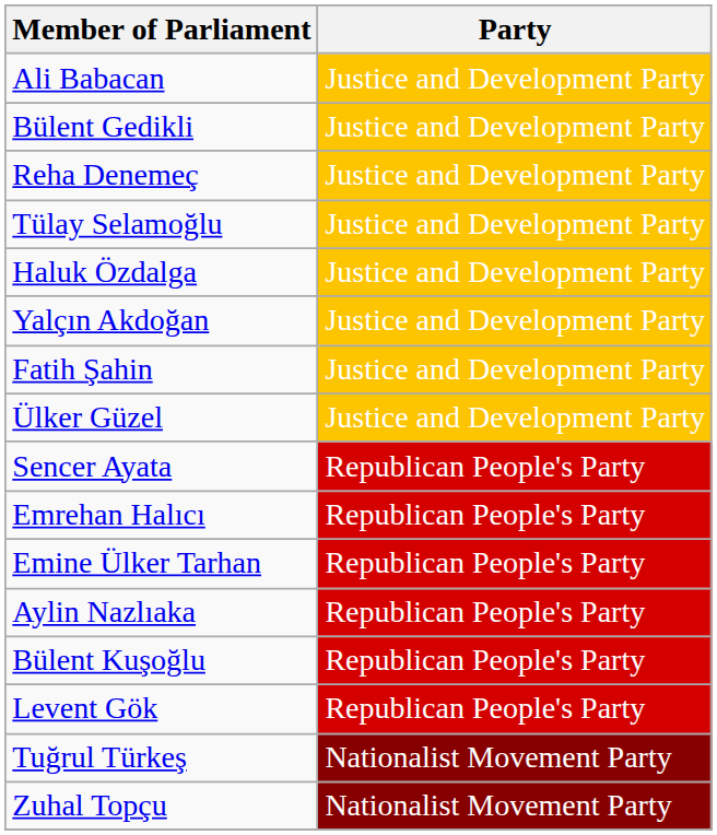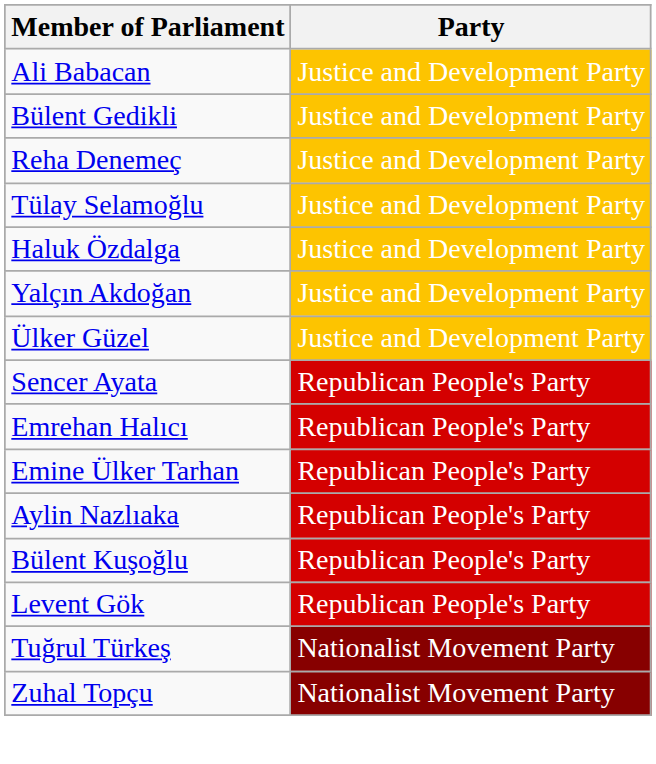 <table class="wikitable">
 <tr>
 <th>Member of Parliament</th>
 <th>Party</th>
 </tr>
 <tr>
 <td><a href='#'>Ali Babacan</a></td>
 <td style="background:#FDC400; color:white">Justice and Development Party</td>
 </tr>
 <tr>
 <td><a href='#'>Bülent Gedikli</a></td>
 <td style="background:#FDC400; color:white">Justice and Development Party</td>
 </tr>
 <tr>
 <td><a href='#'>Reha Denemeç</a></td>
 <td style="background:#FDC400; color:white">Justice and Development Party</td>
 </tr>
 <tr>
 <td><a href='#'>Tülay Selamoğlu</a></td>
 <td style="background:#FDC400; color:white">Justice and Development Party</td>
 </tr>
 <tr>
 <td><a href='#'>Haluk Özdalga</a></td>
 <td style="background:#FDC400; color:white">Justice and Development Party</td>
 </tr>
 <tr>
 <td><a href='#'>Yalçın Akdoğan</a></td>
-<td style="background:#FDC400; color:white">Justice and Development Party</td>
-</tr>
-<tr>
-<td><a href='#'>Fatih Şahin</a></td>
 <td style="background:#FDC400; color:white">Justice and Development Party</td>
 </tr>
 <tr>
 <td><a href='#'>Ülker Güzel</a></td>
 <td style="background:#FDC400; color:white">Justice and Development Party</td>
 </tr>
 <tr>
 <td><a href='#'>Sencer Ayata</a></td>
 <td style="background:#D40000; color:white">Republican People's Party</td>
 </tr>
 <tr>
 <td><a href='#'>Emrehan Halıcı</a></td>
 <td style="background:#D40000; color:white">Republican People's Party</td>
 </tr>
 <tr>
 <td><a href='#'>Emine Ülker Tarhan</a></td>
 <td style="background:#D40000; color:white">Republican People's Party</td>
 </tr>
 <tr>
 <td><a href='#'>Aylin Nazlıaka</a></td>
 <td style="background:#D40000; color:white">Republican People's Party</td>
 </tr>
 <tr>
 <td><a href='#'>Bülent Kuşoğlu</a></td>
 <td style="background:#D40000; color:white">Republican People's Party</td>
 </tr>
 <tr>
 <td><a href='#'>Levent Gök</a></td>
 <td style="background:#D40000; color:white">Republican People's Party</td>
 </tr>
 <tr>
 <td><a href='#'>Tuğrul Türkeş</a></td>
 <td style="background:#870000; color:white">Nationalist Movement Party</td>
 </tr>
 <tr>
 <td><a href='#'>Zuhal Topçu</a></td>
 <td style="background:#870000; color:white">Nationalist Movement Party</td>
 </tr>
 <tr>
 </tr>
 </table>
